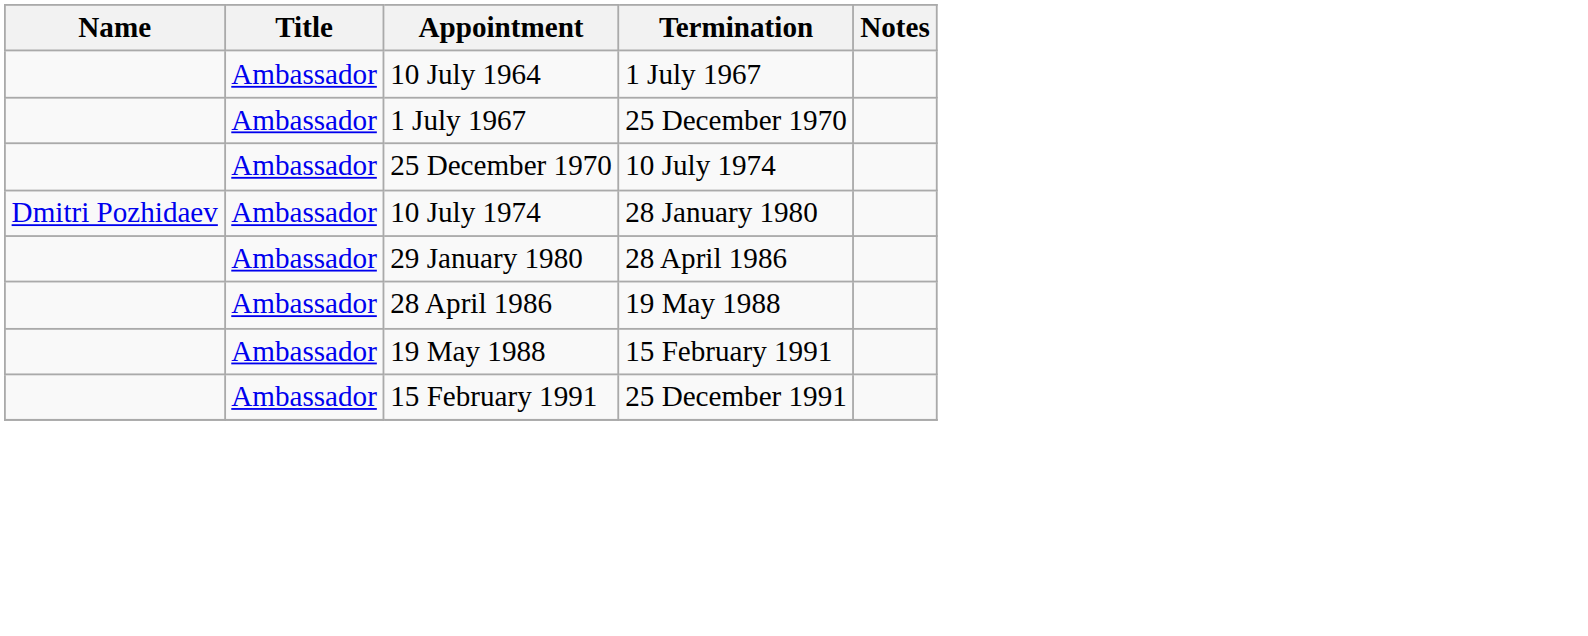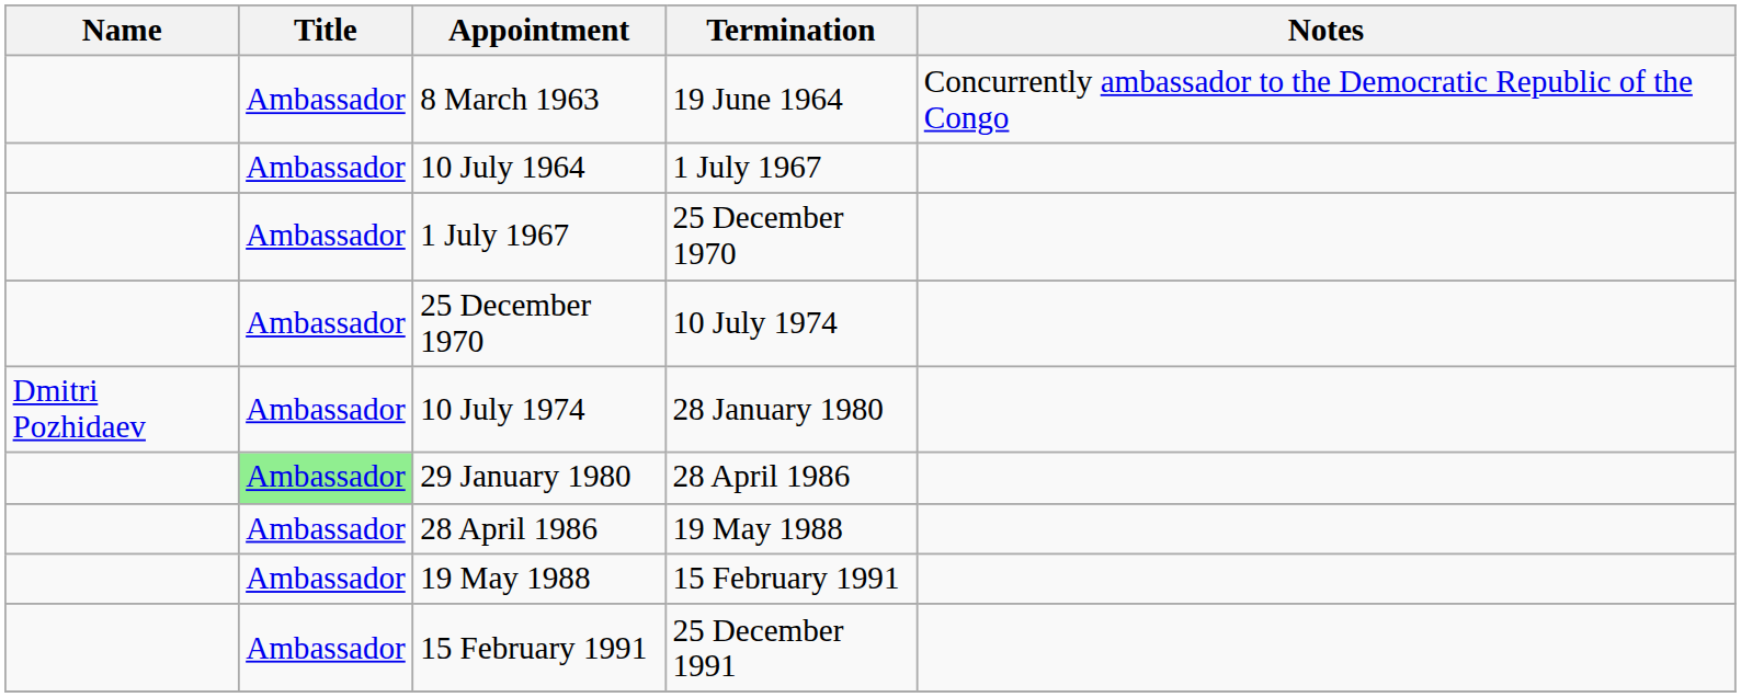 <table class="wikitable">
 <tr valign="middle">
 <th>Name</th>
 <th>Title</th>
 <th>Appointment</th>
 <th>Termination</th>
 <th>Notes</th>
+</tr>
+<tr>
+<td></td>
+<td><a href='#'>Ambassador</a></td>
+<td>8 March 1963</td>
+<td>19 June 1964</td>
+<td>Concurrently <a href='#'>ambassador to the Democratic Republic of the Congo</a></td>
 </tr>
 <tr>
 <td></td>
 <td><a href='#'>Ambassador</a></td>
 <td>10 July 1964</td>
 <td>1 July 1967</td>
 <td></td>
 </tr>
 <tr>
 <td></td>
 <td><a href='#'>Ambassador</a></td>
 <td>1 July 1967</td>
 <td>25 December 1970</td>
 <td></td>
 </tr>
 <tr>
 <td></td>
 <td><a href='#'>Ambassador</a></td>
 <td>25 December 1970</td>
 <td>10 July 1974</td>
 <td></td>
 </tr>
 <tr>
 <td><a href='#'>Dmitri Pozhidaev</a></td>
 <td><a href='#'>Ambassador</a></td>
 <td>10 July 1974</td>
 <td>28 January 1980</td>
 <td></td>
 </tr>
 <tr>
 <td></td>
-<td><a href='#'>Ambassador</a></td>
+<td style="background: lightgreen;"><a href='#'>Ambassador</a></td>
 <td>29 January 1980</td>
 <td>28 April 1986</td>
 <td></td>
 </tr>
 <tr>
 <td></td>
 <td><a href='#'>Ambassador</a></td>
 <td>28 April 1986</td>
 <td>19 May 1988</td>
 <td></td>
 </tr>
 <tr>
 <td></td>
 <td><a href='#'>Ambassador</a></td>
 <td>19 May 1988</td>
 <td>15 February 1991</td>
 <td></td>
 </tr>
 <tr>
 <td></td>
 <td><a href='#'>Ambassador</a></td>
 <td>15 February 1991</td>
 <td>25 December 1991</td>
 <td></td>
 </tr>
 <tr>
 </tr>
 </table>
